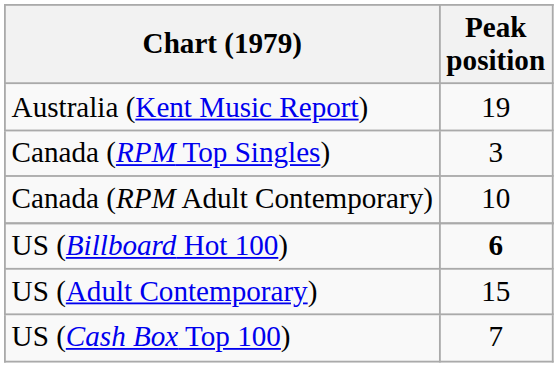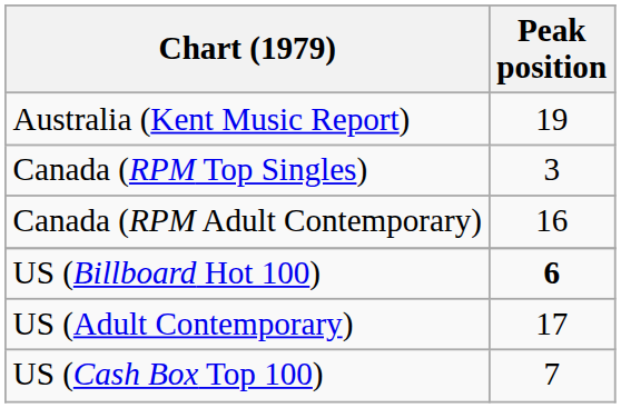 <table class="wikitable sortable">
 <tr>
 <th>Chart (1979)</th>
 <th>Peak<br>position</th>
 </tr>
 <tr>
 <td>Australia (<a href='#'>Kent Music Report</a>)</td>
 <td align="center">19</td>
 </tr>
 <tr>
 <td>Canada (<a href='#'><em>RPM</em> Top Singles</a>)</td>
 <td style="text-align:center;">3</td>
 </tr>
 <tr>
 <td>Canada (<em>RPM</em> Adult Contemporary)</td>
-<td style="text-align:center;">10</td>
+<td style="text-align:center;">16</td>
 </tr>
 <tr>
 </tr>
 <tr>
 <td>US (<a href='#'><em>Billboard</em> Hot 100</a>)</td>
 <td style="text-align:center;"><strong>6</strong></td>
 </tr>
 <tr>
 <td>US (<a href='#'>Adult Contemporary</a>)</td>
-<td align="center">15</td>
+<td align="center">17</td>
 </tr>
 <tr>
 <td>US (<a href='#'><em>Cash Box</em> Top 100</a>)</td>
 <td align="center">7</td>
 </tr>
 </table>
